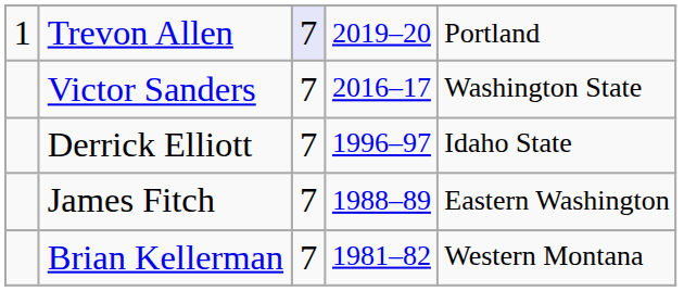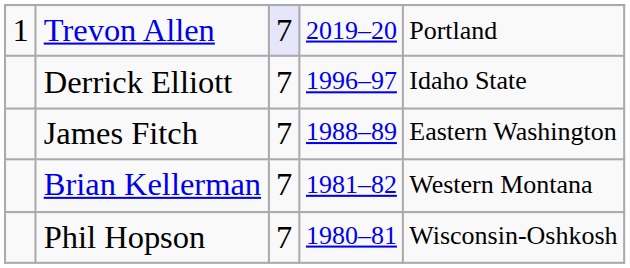 <table class="wikitable">
 <tr>
 </tr>
 <tr>
 <td>1</td>
 <td><a href='#'>Trevon Allen</a></td>
 <td style="background: lavender;">7</td>
 <td style="font-size:80%;"><a href='#'>2019–20</a></td>
 <td style="font-size:80%;">Portland</td>
-</tr>
-<tr>
-<td></td>
-<td><a href='#'>Victor Sanders</a></td>
-<td>7</td>
-<td style="font-size:80%;"><a href='#'>2016–17</a></td>
-<td style="font-size:80%;">Washington State</td>
 </tr>
 <tr>
 <td></td>
 <td>Derrick Elliott</td>
 <td>7</td>
 <td style="font-size:80%;"><a href='#'>1996–97</a></td>
 <td style="font-size:80%;">Idaho State</td>
 </tr>
 <tr>
 <td></td>
 <td>James Fitch</td>
 <td>7</td>
 <td style="font-size:80%;"><a href='#'>1988–89</a></td>
 <td style="font-size:80%;">Eastern Washington</td>
 </tr>
 <tr>
 <td></td>
 <td><a href='#'>Brian Kellerman</a></td>
 <td>7</td>
 <td style="font-size:80%;"><a href='#'>1981–82</a></td>
 <td style="font-size:80%;">Western Montana</td>
 </tr>
+<tr>
+<td></td>
+<td>Phil Hopson</td>
+<td>7</td>
+<td style="font-size:80%;"><a href='#'>1980–81</a></td>
+<td style="font-size:80%;">Wisconsin-Oshkosh</td>
+</tr>
 </table>
